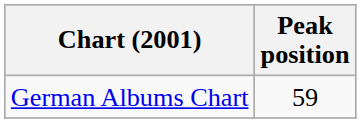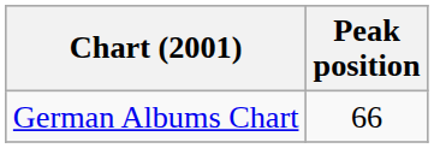 <table class="wikitable">
 <tr>
 <th style="text-align:center;">Chart (2001)</th>
 <th style="text-align:center;">Peak<br>position</th>
 </tr>
 <tr>
 <td align="left"><a href='#'>German Albums Chart</a></td>
-<td style="text-align:center;">59</td>
+<td style="text-align:center;">66</td>
 </tr>
 </table>
